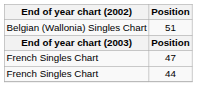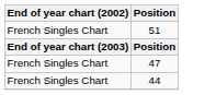 <table class="wikitable sortable">
 <tr>
 <th>End of year chart (2002)</th>
 <th>Position</th>
 </tr>
 <tr>
-<td>Belgian (Wallonia) Singles Chart</td>
+<td>French Singles Chart</td>
 <td align="center">51</td>
 </tr>
 <tr>
 <th>End of year chart (2003)</th>
 <th>Position</th>
 </tr>
 <tr>
 <td align="left">French Singles Chart</td>
 <td align="center">47</td>
 </tr>
 <tr>
 <td align="left">French Singles Chart</td>
 <td align="center">44</td>
 </tr>
 <tr>
 </tr>
 </table>
